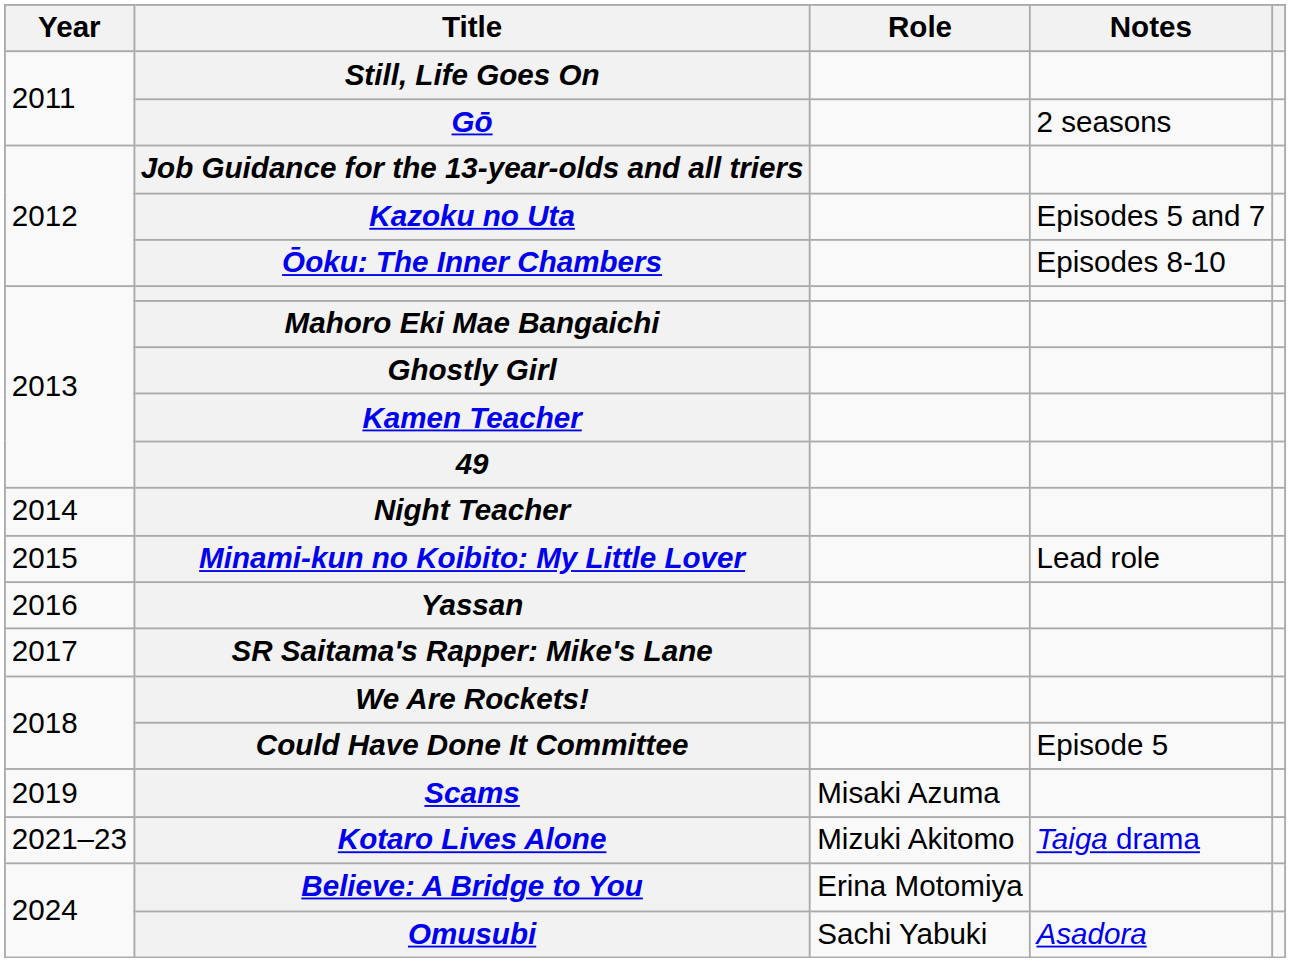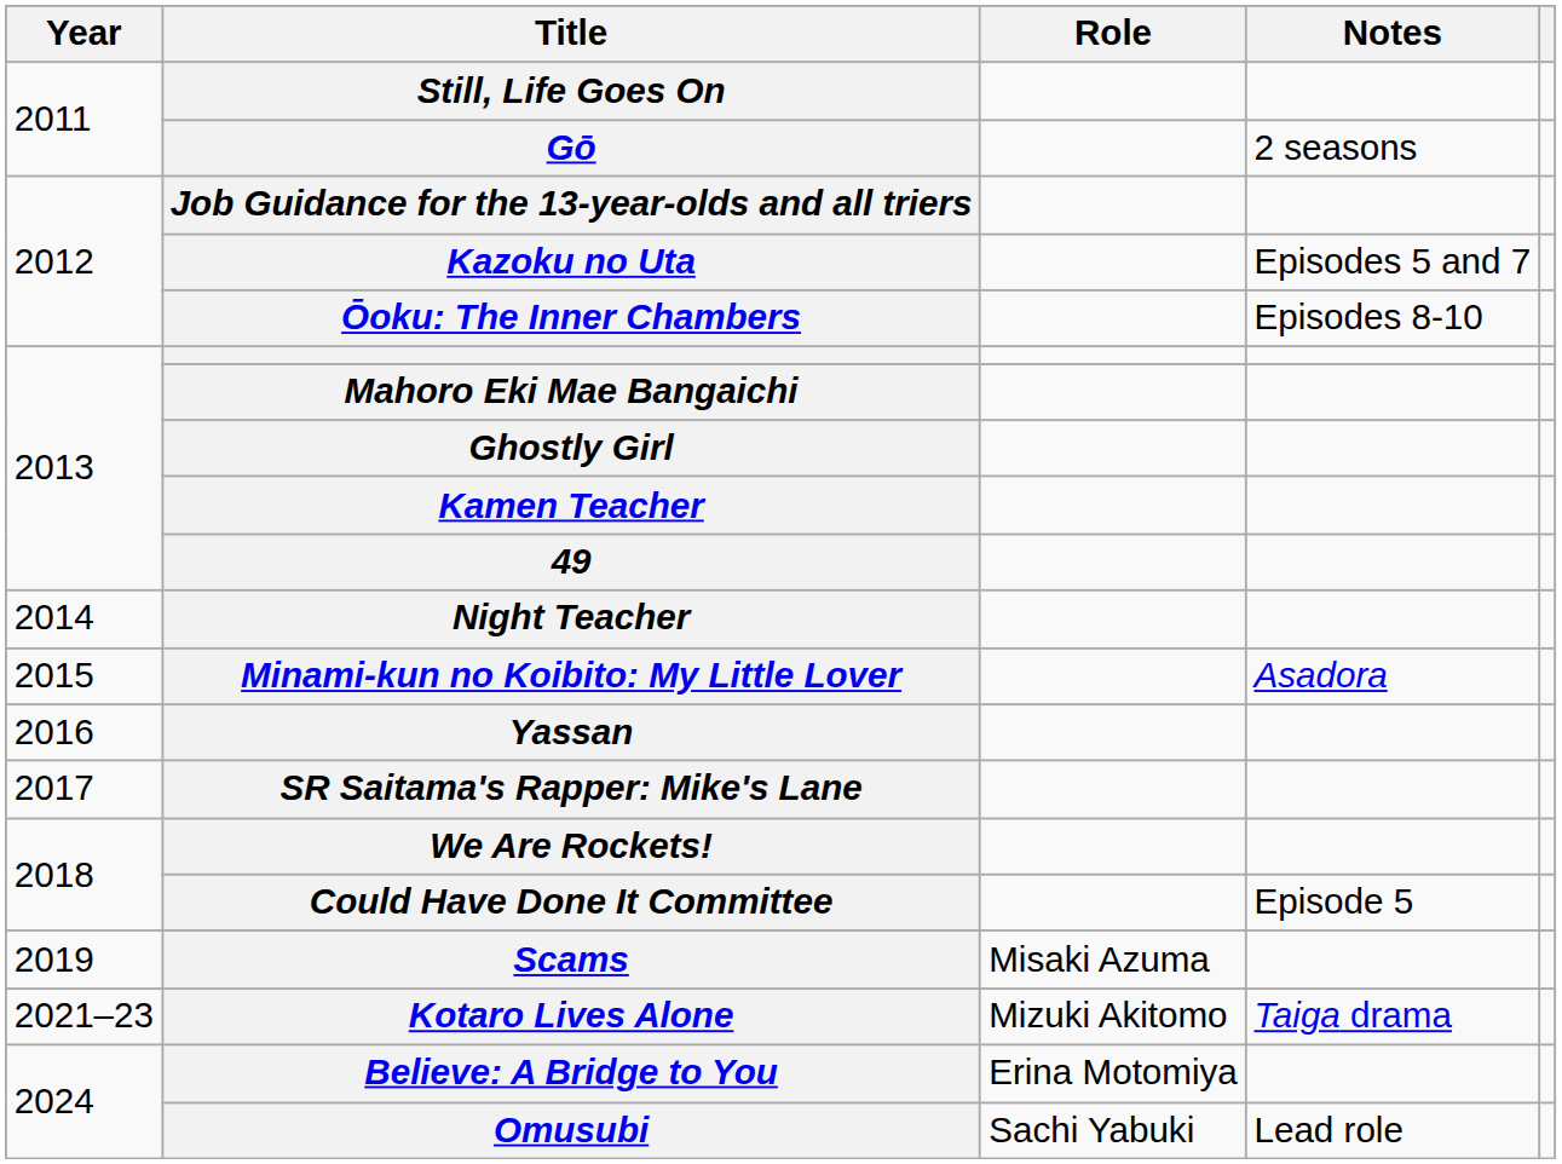 <table class="wikitable plainrowheaders sortable" style="margin-right: 0;">
 <tr>
 <th scope="col">Year</th>
 <th scope="col">Title</th>
 <th scope="col">Role</th>
 <th scope="col" class="unsortable">Notes</th>
 <th scope="col" class="unsortable"></th>
 </tr>
 <tr>
 <td rowspan="2">2011</td>
 <th scope="row"><em>Still, Life Goes On</em></th>
 <td></td>
 <td></td>
 <td style="text-align: center;"></td>
 </tr>
 <tr>
 <th scope=row><em><a href='#'>Gō</a></em></th>
 <td></td>
 <td>2 seasons</td>
 <td style="text-align: center;"></td>
 </tr>
 <tr>
 <td rowspan="3">2012</td>
 <th scope="row"><em>Job Guidance for the 13-year-olds and all triers</em></th>
 <td></td>
 <td></td>
 <td style="text-align: center;"></td>
 </tr>
 <tr>
 <th scope=row><em><a href='#'>Kazoku no Uta</a></em></th>
 <td></td>
 <td>Episodes 5 and 7</td>
 <td style="text-align: center;"></td>
 </tr>
 <tr>
 <th scope=row><em><a href='#'>Ōoku: The Inner Chambers</a></em></th>
 <td></td>
 <td>Episodes 8-10</td>
 <td style="text-align: center;"></td>
 </tr>
 <tr>
 <td rowspan="5">2013</td>
 <th scope="row"><em></em></th>
 <td></td>
 <td></td>
 <td style="text-align: center;"></td>
 </tr>
 <tr>
 <th scope=row><em>Mahoro Eki Mae Bangaichi</em></th>
 <td></td>
 <td></td>
 <td style="text-align: center;"></td>
 </tr>
 <tr>
 <th scope=row><em>Ghostly Girl</em></th>
 <td></td>
 <td></td>
 <td style="text-align: center;"></td>
 </tr>
 <tr>
 <th scope=row><em><a href='#'>Kamen Teacher</a></em></th>
 <td></td>
 <td></td>
 <td style="text-align: center;"></td>
 </tr>
 <tr>
 <th scope=row><em>49</em></th>
 <td></td>
 <td></td>
 <td style="text-align: center;"></td>
 </tr>
 <tr>
 <td>2014</td>
 <th scope="row"><em>Night Teacher</em></th>
 <td></td>
 <td></td>
 <td style="text-align: center;"></td>
 </tr>
 <tr>
 <td>2015</td>
 <th scope="row"><em><a href='#'>Minami-kun no Koibito: My Little Lover</a></em></th>
 <td></td>
-<td>Lead role</td>
+<td><em><a href='#'>Asadora</a></em></td>
 <td style="text-align: center;"></td>
 </tr>
 <tr>
 <td>2016</td>
 <th scope="row"><em>Yassan</em></th>
 <td></td>
 <td></td>
 <td style="text-align: center;"></td>
 </tr>
 <tr>
 <td>2017</td>
 <th scope="row"><em>SR Saitama's Rapper: Mike's Lane</em></th>
 <td></td>
 <td></td>
 <td style="text-align: center;"></td>
 </tr>
 <tr>
 <td rowspan="2">2018</td>
 <th scope="row"><em>We Are Rockets!</em></th>
 <td></td>
 <td></td>
 <td style="text-align: center;"></td>
 </tr>
 <tr>
 <th scope=row><em>Could Have Done It Committee</em></th>
 <td></td>
 <td>Episode 5</td>
 <td style="text-align: center;"></td>
 </tr>
 <tr>
 <td>2019</td>
 <th scope="row"><em><a href='#'>Scams</a></em></th>
 <td>Misaki Azuma</td>
 <td></td>
 <td style="text-align: center;"></td>
 </tr>
 <tr>
 <td>2021–23</td>
 <th scope="row"><em><a href='#'>Kotaro Lives Alone</a></em></th>
 <td>Mizuki Akitomo</td>
 <td><a href='#'><em>Taiga</em> drama</a></td>
 <td style="text-align: center;"></td>
 </tr>
 <tr>
 <td rowspan="2">2024</td>
 <th scope="row"><em><a href='#'>Believe: A Bridge to You</a></em></th>
 <td>Erina Motomiya</td>
 <td></td>
 <td style="text-align: center;"></td>
 </tr>
 <tr>
 <th scope=row><em><a href='#'>Omusubi</a></em></th>
 <td>Sachi Yabuki</td>
-<td><em><a href='#'>Asadora</a></em></td>
+<td>Lead role</td>
 <td style="text-align: center;"></td>
 </tr>
 <tr>
 </tr>
 </table>
